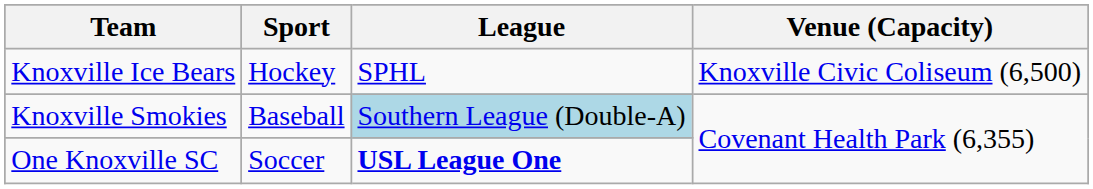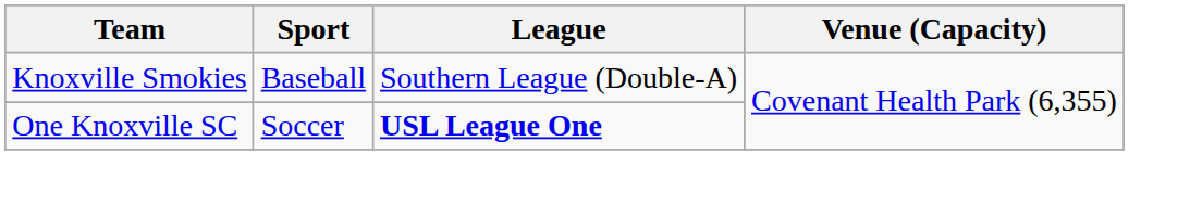 <table class="wikitable">
 <tr>
 <th>Team</th>
 <th>Sport</th>
 <th>League</th>
 <th>Venue (Capacity)</th>
 </tr>
 <tr>
-<td><a href='#'>Knoxville Ice Bears</a></td>
-<td><a href='#'>Hockey</a></td>
-<td><a href='#'>SPHL</a></td>
-<td><a href='#'>Knoxville Civic Coliseum</a> (6,500)</td>
-</tr>
-<tr>
 <td><a href='#'>Knoxville Smokies</a></td>
 <td><a href='#'>Baseball</a></td>
-<td style="background: lightblue;"><a href='#'>Southern League</a> (Double-A)</td>
+<td><a href='#'>Southern League</a> (Double-A)</td>
 <td rowspan="2"><a href='#'>Covenant Health Park</a> (6,355)</td>
 </tr>
 <tr>
 <td><a href='#'>One Knoxville SC</a></td>
 <td><a href='#'>Soccer</a></td>
 <td><strong><a href='#'>USL League One</a></strong></td>
 </tr>
 </table>
